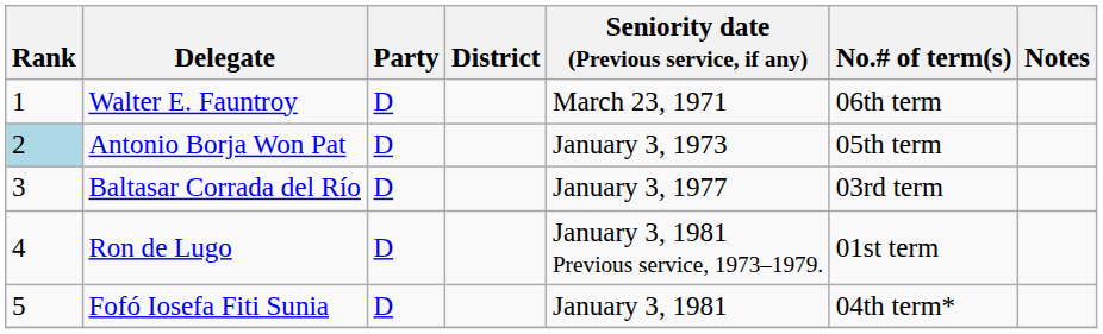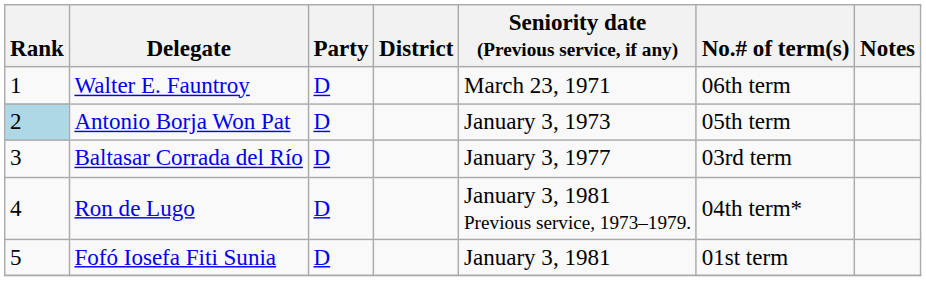 <table class="wikitable sortable">
 <tr valign=bottom>
 <th>Rank</th>
 <th>Delegate</th>
 <th>Party</th>
 <th>District</th>
 <th>Seniority date<br><small>(Previous service, if any)</small><br></th>
 <th>No.# of term(s)</th>
 <th>Notes</th>
 </tr>
 <tr>
 <td>1</td>
 <td><a href='#'>Walter E. Fauntroy</a></td>
 <td><a href='#'>D</a></td>
 <td></td>
 <td>March 23, 1971</td>
 <td>06th term</td>
 <td></td>
 </tr>
 <tr>
 <td style="background: lightblue;">2</td>
 <td><a href='#'>Antonio Borja Won Pat</a></td>
 <td><a href='#'>D</a></td>
 <td></td>
 <td>January 3, 1973</td>
 <td>05th term</td>
 <td></td>
 </tr>
 <tr>
 <td>3</td>
 <td><a href='#'>Baltasar Corrada del Río</a></td>
 <td><a href='#'>D</a></td>
 <td></td>
 <td>January 3, 1977</td>
 <td>03rd term</td>
 <td></td>
 </tr>
 <tr>
 <td>4</td>
 <td><a href='#'>Ron de Lugo</a></td>
 <td><a href='#'>D</a></td>
 <td></td>
 <td>January 3, 1981<br><small>Previous service, 1973–1979. </small></td>
-<td>01st term</td>
+<td>04th term*</td>
 <td></td>
 </tr>
 <tr>
 <td>5</td>
 <td><a href='#'>Fofó Iosefa Fiti Sunia</a></td>
 <td><a href='#'>D</a></td>
 <td></td>
 <td>January 3, 1981</td>
-<td>04th term*</td>
+<td>01st term</td>
 <td></td>
 </tr>
 <tr>
 </tr>
 </table>
